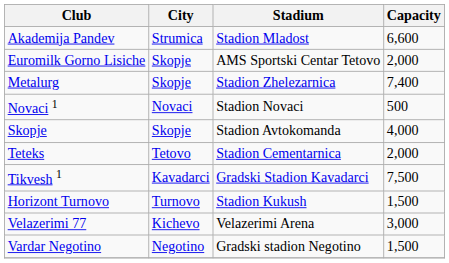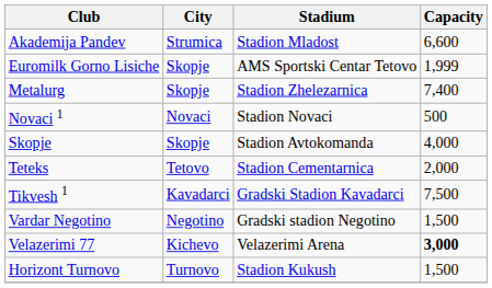 <table class="wikitable sortable">
 <tr>
 <th>Club</th>
 <th>City</th>
 <th>Stadium</th>
 <th>Capacity</th>
 </tr>
 <tr>
 <td><a href='#'>Akademija Pandev</a></td>
 <td><a href='#'>Strumica</a></td>
 <td><a href='#'>Stadion Mladost</a></td>
 <td>6,600</td>
 </tr>
 <tr>
 <td><a href='#'>Euromilk Gorno Lisiche</a></td>
 <td><a href='#'>Skopje</a></td>
 <td>AMS Sportski Centar Tetovo</td>
-<td>2,000</td>
+<td>1,999</td>
 </tr>
 <tr>
 <td><a href='#'>Metalurg</a></td>
 <td><a href='#'>Skopje</a></td>
 <td><a href='#'>Stadion Zhelezarnica</a></td>
 <td>7,400</td>
 </tr>
 <tr>
 <td><a href='#'>Novaci</a> <sup>1</sup></td>
 <td><a href='#'>Novaci</a></td>
 <td>Stadion Novaci</td>
 <td>500</td>
 </tr>
 <tr>
 <td><a href='#'>Skopje</a></td>
 <td><a href='#'>Skopje</a></td>
 <td>Stadion Avtokomanda</td>
 <td>4,000</td>
 </tr>
 <tr>
 <td><a href='#'>Teteks</a></td>
 <td><a href='#'>Tetovo</a></td>
 <td><a href='#'>Stadion Cementarnica</a></td>
 <td>2,000</td>
 </tr>
 <tr>
 <td><a href='#'>Tikvesh</a> <sup>1</sup></td>
 <td><a href='#'>Kavadarci</a></td>
 <td><a href='#'>Gradski Stadion Kavadarci</a></td>
 <td>7,500</td>
 </tr>
 <tr>
+<td><a href='#'>Vardar Negotino</a></td>
+<td><a href='#'>Negotino</a></td>
+<td>Gradski stadion Negotino</td>
+<td>1,500</td>
+</tr>
+<tr>
+<td><a href='#'>Velazerimi 77</a></td>
+<td><a href='#'>Kichevo</a></td>
+<td>Velazerimi Arena</td>
+<td><strong>3,000</strong></td>
+</tr>
+<tr>
 <td><a href='#'>Horizont Turnovo</a></td>
 <td><a href='#'>Turnovo</a></td>
 <td><a href='#'>Stadion Kukush</a></td>
 <td>1,500</td>
 </tr>
 <tr>
-<td><a href='#'>Velazerimi 77</a></td>
-<td><a href='#'>Kichevo</a></td>
-<td>Velazerimi Arena</td>
-<td>3,000</td>
-</tr>
-<tr>
-<td><a href='#'>Vardar Negotino</a></td>
-<td><a href='#'>Negotino</a></td>
-<td>Gradski stadion Negotino</td>
-<td>1,500</td>
-</tr>
-<tr>
 </tr>
 </table>
